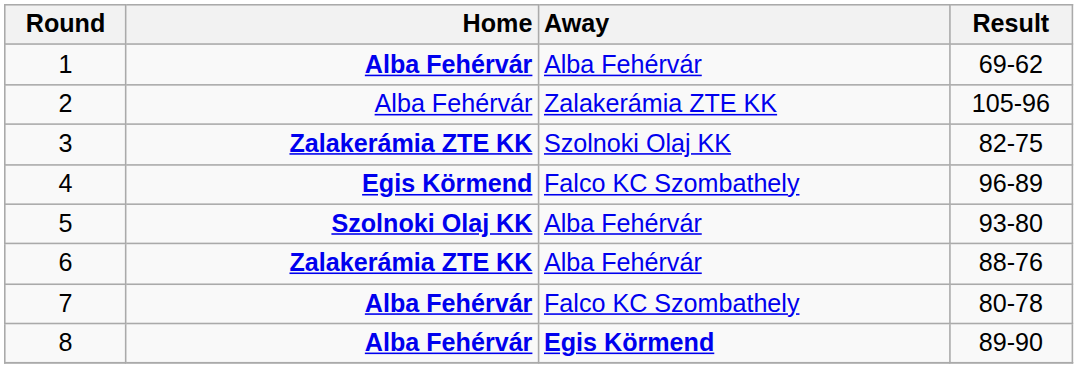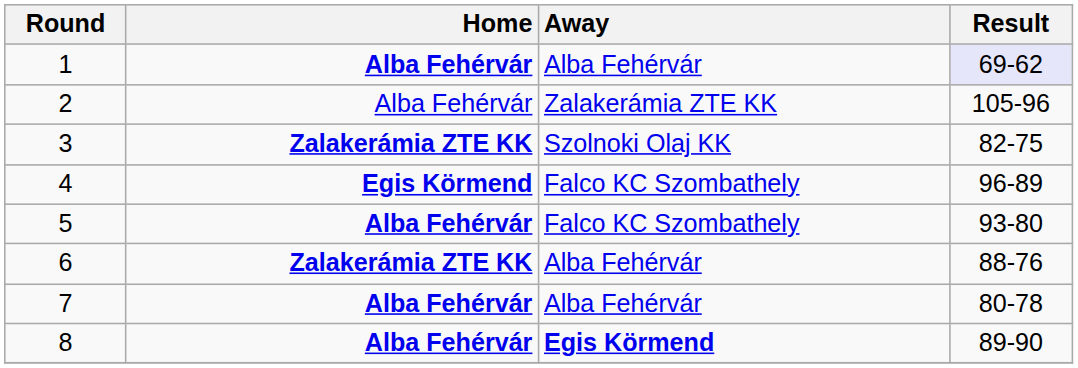 <table class=wikitable style="text-align:center">
 <tr>
 <th style="width:70px;">Round</th>
 <th style="width:255px; text-align:right;">Home</th>
 <th style="width:255px; text-align:left;">Away</th>
 <th style="width:70px;">Result</th>
 </tr>
 <tr>
 <td>1</td>
 <td align=right><strong><a href='#'>Alba Fehérvár</a></strong></td>
 <td align=left><a href='#'>Alba Fehérvár</a></td>
-<td>69-62</td>
+<td style="background: lavender;">69-62</td>
 </tr>
 <tr>
 <td>2</td>
 <td align=right><a href='#'>Alba Fehérvár</a></td>
 <td align=left><a href='#'>Zalakerámia ZTE KK</a></td>
 <td>105-96</td>
 </tr>
 <tr>
 <td>3</td>
 <td align=right><strong><a href='#'>Zalakerámia ZTE KK</a></strong></td>
 <td align=left><a href='#'>Szolnoki Olaj KK</a></td>
 <td>82-75</td>
 </tr>
 <tr>
 <td>4</td>
 <td align=right><strong><a href='#'>Egis Körmend</a></strong></td>
 <td align=left><a href='#'>Falco KC Szombathely</a></td>
 <td>96-89</td>
 </tr>
 <tr>
 <td>5</td>
-<td align=right><strong><a href='#'>Szolnoki Olaj KK</a></strong></td>
-<td align=left><a href='#'>Alba Fehérvár</a></td>
+<td align=right><strong><a href='#'>Alba Fehérvár</a></strong></td>
+<td align=left><a href='#'>Falco KC Szombathely</a></td>
 <td>93-80</td>
 </tr>
 <tr>
 <td>6</td>
 <td align=right><strong><a href='#'>Zalakerámia ZTE KK</a></strong></td>
 <td align=left><a href='#'>Alba Fehérvár</a></td>
 <td>88-76</td>
 </tr>
 <tr>
 <td>7</td>
 <td align=right><strong><a href='#'>Alba Fehérvár</a></strong></td>
-<td align=left><a href='#'>Falco KC Szombathely</a></td>
+<td align=left><a href='#'>Alba Fehérvár</a></td>
 <td>80-78</td>
 </tr>
 <tr>
 <td>8</td>
 <td align=right><strong><a href='#'>Alba Fehérvár</a></strong></td>
 <td align=left><strong><a href='#'>Egis Körmend</a></strong></td>
 <td>89-90</td>
 </tr>
 <tr>
 </tr>
 </table>
